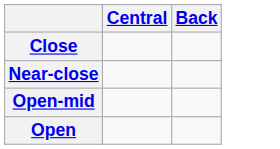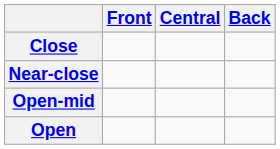 <table class="wikitable" style="text-align:center;">
 <tr>
 <th></th>
+<th><a href='#'>Front</a></th>
 <th><a href='#'>Central</a></th>
 <th><a href='#'>Back</a></th>
 </tr>
 <tr>
 <th><a href='#'>Close</a></th>
+<td> </td>
 <td></td>
 <td></td>
 </tr>
 <tr>
 <th><a href='#'>Near-close</a></th>
+<td> </td>
 <td></td>
 <td></td>
 </tr>
 <tr>
 <th><a href='#'>Open-mid</a></th>
 <td></td>
 <td></td>
+<td></td>
 </tr>
 <tr>
 <th><a href='#'>Open</a></th>
+<td></td>
 <td> </td>
 <td></td>
 </tr>
 </table>
